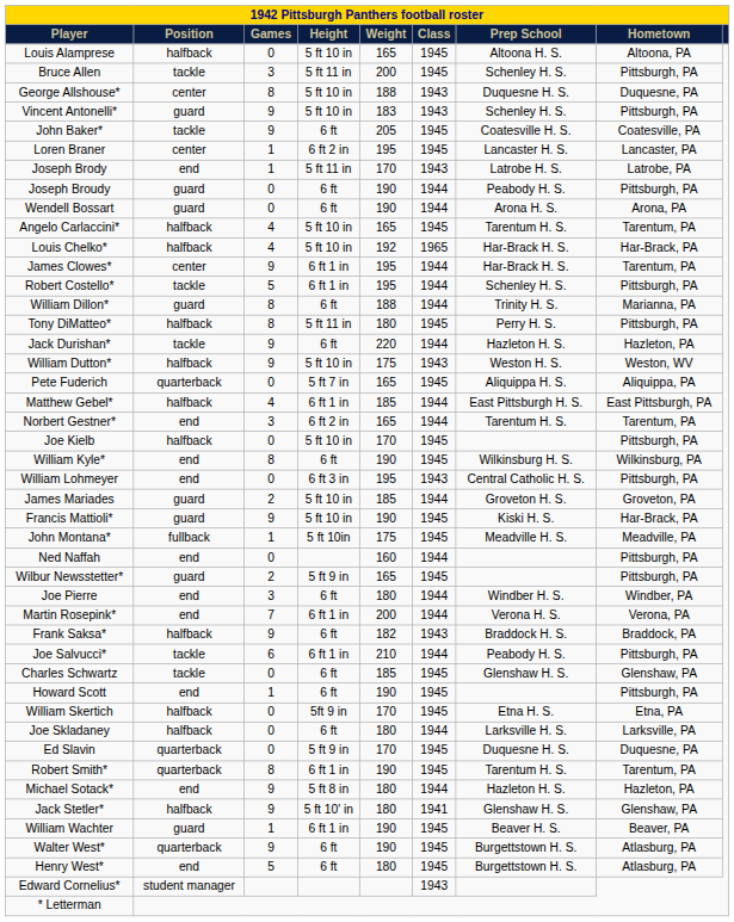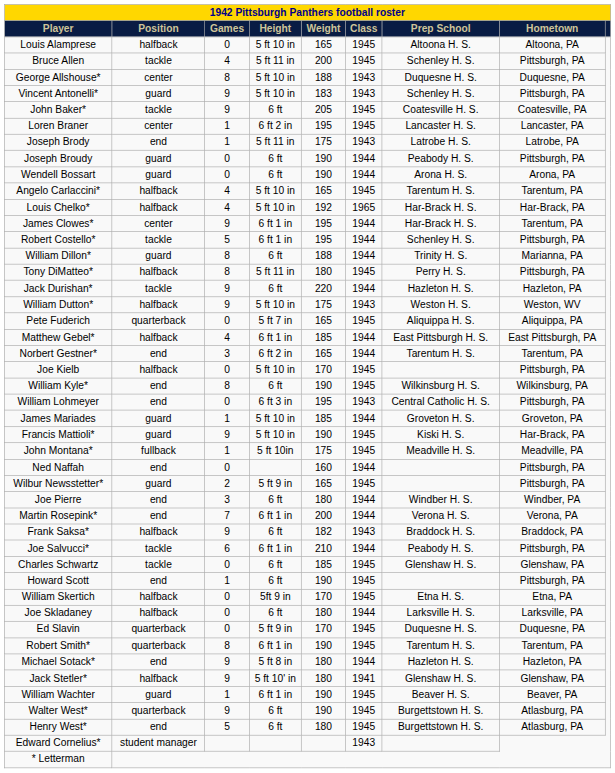 <table class="wikitable collapsible collapsed" style="margin: left; text-align:right; width:75%;">
 <tr>
 <th colspan="10" ; style="background:gold; color:darkblue; text-align: center;"><strong>1942 Pittsburgh Panthers football roster</strong></th>
 </tr>
 <tr align="center"  style="background:#091C44; color:#CEC499;">
 <td><strong>Player</strong></td>
 <td><strong>Position</strong></td>
 <td><strong>Games</strong></td>
 <td><strong>Height</strong></td>
 <td><strong>Weight</strong></td>
 <td><strong>Class</strong></td>
 <td><strong>Prep School</strong></td>
 <td><strong>Hometown</strong></td>
 <td></td>
 </tr>
 <tr align="center" bgcolor="">
 <td>Louis Alamprese</td>
 <td>halfback</td>
 <td>0</td>
 <td>5 ft 10 in</td>
 <td>165</td>
 <td>1945</td>
 <td>Altoona H. S.</td>
 <td>Altoona, PA</td>
 </tr>
 <tr align="center" bgcolor="">
 <td>Bruce Allen</td>
 <td>tackle</td>
-<td>3</td>
+<td>4</td>
 <td>5 ft 11 in</td>
 <td>200</td>
 <td>1945</td>
 <td>Schenley H. S.</td>
 <td>Pittsburgh, PA</td>
 </tr>
 <tr align="center" bgcolor="">
 <td>George Allshouse*</td>
 <td>center</td>
 <td>8</td>
 <td>5 ft 10 in</td>
 <td>188</td>
 <td>1943</td>
 <td>Duquesne H. S.</td>
 <td>Duquesne, PA</td>
 </tr>
 <tr align="center" bgcolor="">
 <td>Vincent Antonelli*</td>
 <td>guard</td>
 <td>9</td>
 <td>5 ft 10 in</td>
 <td>183</td>
 <td>1943</td>
 <td>Schenley H. S.</td>
 <td>Pittsburgh, PA</td>
 </tr>
 <tr align="center" bgcolor="">
 <td>John Baker*</td>
 <td>tackle</td>
 <td>9</td>
 <td>6 ft</td>
 <td>205</td>
 <td>1945</td>
 <td>Coatesville H. S.</td>
 <td>Coatesville, PA</td>
 </tr>
 <tr align="center" bgcolor="">
 <td>Loren Braner</td>
 <td>center</td>
 <td>1</td>
 <td>6 ft 2 in</td>
 <td>195</td>
 <td>1945</td>
 <td>Lancaster H. S.</td>
 <td>Lancaster, PA</td>
 </tr>
 <tr align="center" bgcolor="">
 <td>Joseph Brody</td>
 <td>end</td>
 <td>1</td>
 <td>5 ft 11 in</td>
-<td>170</td>
+<td>175</td>
 <td>1943</td>
 <td>Latrobe H. S.</td>
 <td>Latrobe, PA</td>
 </tr>
 <tr align="center" bgcolor="">
 <td>Joseph Broudy</td>
 <td>guard</td>
 <td>0</td>
 <td>6 ft</td>
 <td>190</td>
 <td>1944</td>
 <td>Peabody H. S.</td>
 <td>Pittsburgh, PA</td>
 </tr>
 <tr align="center" bgcolor="">
 <td>Wendell Bossart</td>
 <td>guard</td>
 <td>0</td>
 <td>6 ft</td>
 <td>190</td>
 <td>1944</td>
 <td>Arona H. S.</td>
 <td>Arona, PA</td>
 </tr>
 <tr align="center" bgcolor="">
 <td>Angelo Carlaccini*</td>
 <td>halfback</td>
 <td>4</td>
 <td>5 ft 10 in</td>
 <td>165</td>
 <td>1945</td>
 <td>Tarentum H. S.</td>
 <td>Tarentum, PA</td>
 </tr>
 <tr align="center" bgcolor="">
 <td>Louis Chelko*</td>
 <td>halfback</td>
 <td>4</td>
 <td>5 ft 10 in</td>
 <td>192</td>
 <td>1965</td>
 <td>Har-Brack H. S.</td>
 <td>Har-Brack, PA</td>
 </tr>
 <tr align="center" bgcolor="">
 <td>James Clowes*</td>
 <td>center</td>
 <td>9</td>
 <td>6 ft 1 in</td>
 <td>195</td>
 <td>1944</td>
 <td>Har-Brack H. S.</td>
 <td>Tarentum, PA</td>
 </tr>
 <tr align="center" bgcolor="">
 <td>Robert Costello*</td>
 <td>tackle</td>
 <td>5</td>
 <td>6 ft 1 in</td>
 <td>195</td>
 <td>1944</td>
 <td>Schenley H. S.</td>
 <td>Pittsburgh, PA</td>
 </tr>
 <tr align="center" bgcolor="">
 <td>William Dillon*</td>
 <td>guard</td>
 <td>8</td>
 <td>6 ft</td>
 <td>188</td>
 <td>1944</td>
 <td>Trinity H. S.</td>
 <td>Marianna, PA</td>
 </tr>
 <tr align="center" bgcolor="">
 <td>Tony DiMatteo*</td>
 <td>halfback</td>
 <td>8</td>
 <td>5 ft 11 in</td>
 <td>180</td>
 <td>1945</td>
 <td>Perry H. S.</td>
 <td>Pittsburgh, PA</td>
 </tr>
 <tr align="center" bgcolor="">
 <td>Jack Durishan*</td>
 <td>tackle</td>
 <td>9</td>
 <td>6 ft</td>
 <td>220</td>
 <td>1944</td>
 <td>Hazleton H. S.</td>
 <td>Hazleton, PA</td>
 </tr>
 <tr align="center" bgcolor="">
 <td>William Dutton*</td>
 <td>halfback</td>
 <td>9</td>
 <td>5 ft 10 in</td>
 <td>175</td>
 <td>1943</td>
 <td>Weston H. S.</td>
 <td>Weston, WV</td>
 </tr>
 <tr align="center" bgcolor="">
 <td>Pete Fuderich</td>
 <td>quarterback</td>
 <td>0</td>
 <td>5 ft 7 in</td>
 <td>165</td>
 <td>1945</td>
 <td>Aliquippa H. S.</td>
 <td>Aliquippa, PA</td>
 </tr>
 <tr align="center" bgcolor="">
 <td>Matthew Gebel*</td>
 <td>halfback</td>
 <td>4</td>
 <td>6 ft 1 in</td>
 <td>185</td>
 <td>1944</td>
 <td>East Pittsburgh H. S.</td>
 <td>East Pittsburgh, PA</td>
 </tr>
 <tr align="center" bgcolor="">
 <td>Norbert Gestner*</td>
 <td>end</td>
 <td>3</td>
 <td>6 ft 2 in</td>
 <td>165</td>
 <td>1944</td>
 <td>Tarentum H. S.</td>
 <td>Tarentum, PA</td>
 </tr>
 <tr align="center" bgcolor="">
 <td>Joe Kielb</td>
 <td>halfback</td>
 <td>0</td>
 <td>5 ft 10 in</td>
 <td>170</td>
 <td>1945</td>
 <td></td>
 <td>Pittsburgh, PA</td>
 </tr>
 <tr align="center" bgcolor="">
 <td>William Kyle*</td>
 <td>end</td>
 <td>8</td>
 <td>6 ft</td>
 <td>190</td>
 <td>1945</td>
 <td>Wilkinsburg H. S.</td>
 <td>Wilkinsburg, PA</td>
 </tr>
 <tr align="center" bgcolor="">
 <td>William Lohmeyer</td>
 <td>end</td>
 <td>0</td>
 <td>6 ft 3 in</td>
 <td>195</td>
 <td>1943</td>
 <td>Central Catholic H. S.</td>
 <td>Pittsburgh, PA</td>
 </tr>
 <tr align="center" bgcolor="">
 <td>James Mariades</td>
 <td>guard</td>
-<td>2</td>
+<td>1</td>
 <td>5 ft 10 in</td>
 <td>185</td>
 <td>1944</td>
 <td>Groveton H. S.</td>
 <td>Groveton, PA</td>
 </tr>
 <tr align="center" bgcolor="">
 <td>Francis Mattioli*</td>
 <td>guard</td>
 <td>9</td>
 <td>5 ft 10 in</td>
 <td>190</td>
 <td>1945</td>
 <td>Kiski H. S.</td>
 <td>Har-Brack, PA</td>
 </tr>
 <tr align="center" bgcolor="">
 <td>John Montana*</td>
 <td>fullback</td>
 <td>1</td>
 <td>5 ft 10in</td>
 <td>175</td>
 <td>1945</td>
 <td>Meadville H. S.</td>
 <td>Meadville, PA</td>
 </tr>
 <tr align="center" bgcolor="">
 <td>Ned Naffah</td>
 <td>end</td>
 <td>0</td>
 <td></td>
 <td>160</td>
 <td>1944</td>
 <td></td>
 <td>Pittsburgh, PA</td>
 </tr>
 <tr align="center" bgcolor="">
 <td>Wilbur Newsstetter*</td>
 <td>guard</td>
 <td>2</td>
 <td>5 ft 9 in</td>
 <td>165</td>
 <td>1945</td>
 <td></td>
 <td>Pittsburgh, PA</td>
 </tr>
 <tr align="center" bgcolor="">
 <td>Joe Pierre</td>
 <td>end</td>
 <td>3</td>
 <td>6 ft</td>
 <td>180</td>
 <td>1944</td>
 <td>Windber H. S.</td>
 <td>Windber, PA</td>
 </tr>
 <tr align="center" bgcolor="">
 <td>Martin Rosepink*</td>
 <td>end</td>
 <td>7</td>
 <td>6 ft 1 in</td>
 <td>200</td>
 <td>1944</td>
 <td>Verona H. S.</td>
 <td>Verona, PA</td>
 </tr>
 <tr align="center" bgcolor="">
 <td>Frank Saksa*</td>
 <td>halfback</td>
 <td>9</td>
 <td>6 ft</td>
 <td>182</td>
 <td>1943</td>
 <td>Braddock H. S.</td>
 <td>Braddock, PA</td>
 </tr>
 <tr align="center" bgcolor="">
 <td>Joe Salvucci*</td>
 <td>tackle</td>
 <td>6</td>
 <td>6 ft 1 in</td>
 <td>210</td>
 <td>1944</td>
 <td>Peabody H. S.</td>
 <td>Pittsburgh, PA</td>
 </tr>
 <tr align="center" bgcolor="">
 <td>Charles Schwartz</td>
 <td>tackle</td>
 <td>0</td>
 <td>6 ft</td>
 <td>185</td>
 <td>1945</td>
 <td>Glenshaw H. S.</td>
 <td>Glenshaw, PA</td>
 </tr>
 <tr align="center" bgcolor="">
 <td>Howard Scott</td>
 <td>end</td>
 <td>1</td>
 <td>6 ft</td>
 <td>190</td>
 <td>1945</td>
 <td></td>
 <td>Pittsburgh, PA</td>
 </tr>
 <tr align="center" bgcolor="">
 <td>William Skertich</td>
 <td>halfback</td>
 <td>0</td>
 <td>5ft 9 in</td>
 <td>170</td>
 <td>1945</td>
 <td>Etna H. S.</td>
 <td>Etna, PA</td>
 </tr>
 <tr align="center" bgcolor="">
 <td>Joe Skladaney</td>
 <td>halfback</td>
 <td>0</td>
 <td>6 ft</td>
 <td>180</td>
 <td>1944</td>
 <td>Larksville H. S.</td>
 <td>Larksville, PA</td>
 </tr>
 <tr align="center" bgcolor="">
 <td>Ed Slavin</td>
 <td>quarterback</td>
 <td>0</td>
 <td>5 ft 9 in</td>
 <td>170</td>
 <td>1945</td>
 <td>Duquesne H. S.</td>
 <td>Duquesne, PA</td>
 </tr>
 <tr align="center" bgcolor="">
 <td>Robert Smith*</td>
 <td>quarterback</td>
 <td>8</td>
 <td>6 ft 1 in</td>
 <td>190</td>
 <td>1945</td>
 <td>Tarentum H. S.</td>
 <td>Tarentum, PA</td>
 </tr>
 <tr align="center" bgcolor="">
 <td>Michael Sotack*</td>
 <td>end</td>
 <td>9</td>
 <td>5 ft 8 in</td>
 <td>180</td>
 <td>1944</td>
 <td>Hazleton H. S.</td>
 <td>Hazleton, PA</td>
 </tr>
 <tr align="center" bgcolor="">
 <td>Jack Stetler*</td>
 <td>halfback</td>
 <td>9</td>
 <td>5 ft 10' in</td>
 <td>180</td>
 <td>1941</td>
 <td>Glenshaw H. S.</td>
 <td>Glenshaw, PA</td>
 </tr>
 <tr align="center" bgcolor="">
 <td>William Wachter</td>
 <td>guard</td>
 <td>1</td>
 <td>6 ft 1 in</td>
 <td>190</td>
 <td>1945</td>
 <td>Beaver H. S.</td>
 <td>Beaver, PA</td>
 </tr>
 <tr align="center" bgcolor="">
 <td>Walter West*</td>
 <td>quarterback</td>
 <td>9</td>
 <td>6 ft</td>
 <td>190</td>
 <td>1945</td>
 <td>Burgettstown H. S.</td>
 <td>Atlasburg, PA</td>
 </tr>
 <tr align="center" bgcolor="">
 <td>Henry West*</td>
 <td>end</td>
 <td>5</td>
 <td>6 ft</td>
 <td>180</td>
 <td>1945</td>
 <td>Burgettstown H. S.</td>
 <td>Atlasburg, PA</td>
 </tr>
 <tr align="center" bgcolor="">
 <td>Edward Cornelius*</td>
 <td>student manager</td>
 <td></td>
 <td></td>
 <td></td>
 <td>1943</td>
 <td></td>
 </tr>
 <tr align="center" bgcolor="">
 <td>* Letterman</td>
 </tr>
 </table>
